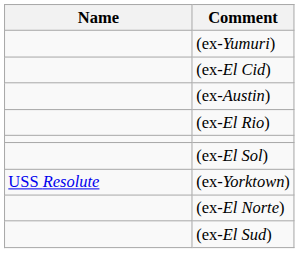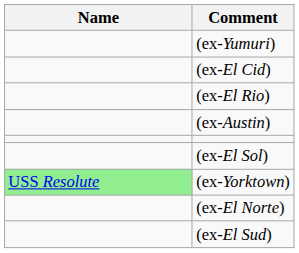 <table class="wikitable">
 <tr>
 <th width="175">Name</th>
 <th>Comment</th>
 </tr>
 <tr>
 <td></td>
 <td>(ex-<em>Yumuri</em>)</td>
 </tr>
 <tr>
 <td></td>
 <td>(ex-<em>El Cid</em>)</td>
 </tr>
 <tr>
 <td></td>
-<td>(ex-<em>Austin</em>)</td>
+<td>(ex-<em>El Rio</em>)</td>
 </tr>
 <tr>
 <td></td>
-<td>(ex-<em>El Rio</em>)</td>
+<td>(ex-<em>Austin</em>)</td>
 </tr>
 <tr>
 <td></td>
 <td></td>
 </tr>
 <tr>
 <td></td>
 <td>(ex-<em>El Sol</em>)</td>
 </tr>
 <tr>
-<td><a href='#'>USS <em>Resolute</em></a></td>
+<td style="background: lightgreen;"><a href='#'>USS <em>Resolute</em></a></td>
 <td>(ex-<em>Yorktown</em>)</td>
 </tr>
 <tr>
 <td></td>
 <td>(ex-<em>El Norte</em>)</td>
 </tr>
 <tr>
 <td></td>
 <td>(ex-<em>El Sud</em>)</td>
 </tr>
 </table>
